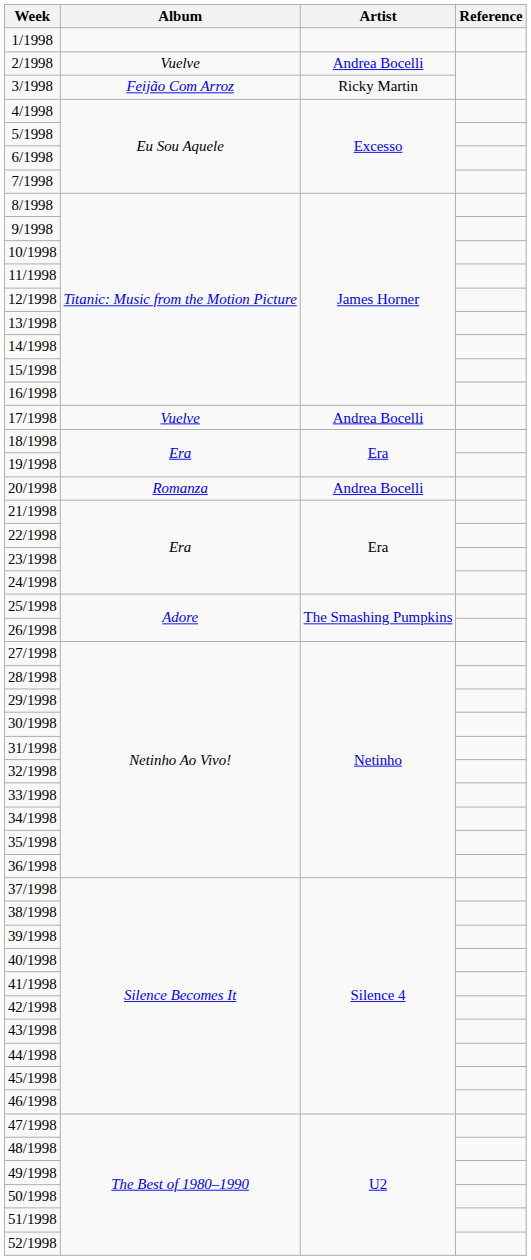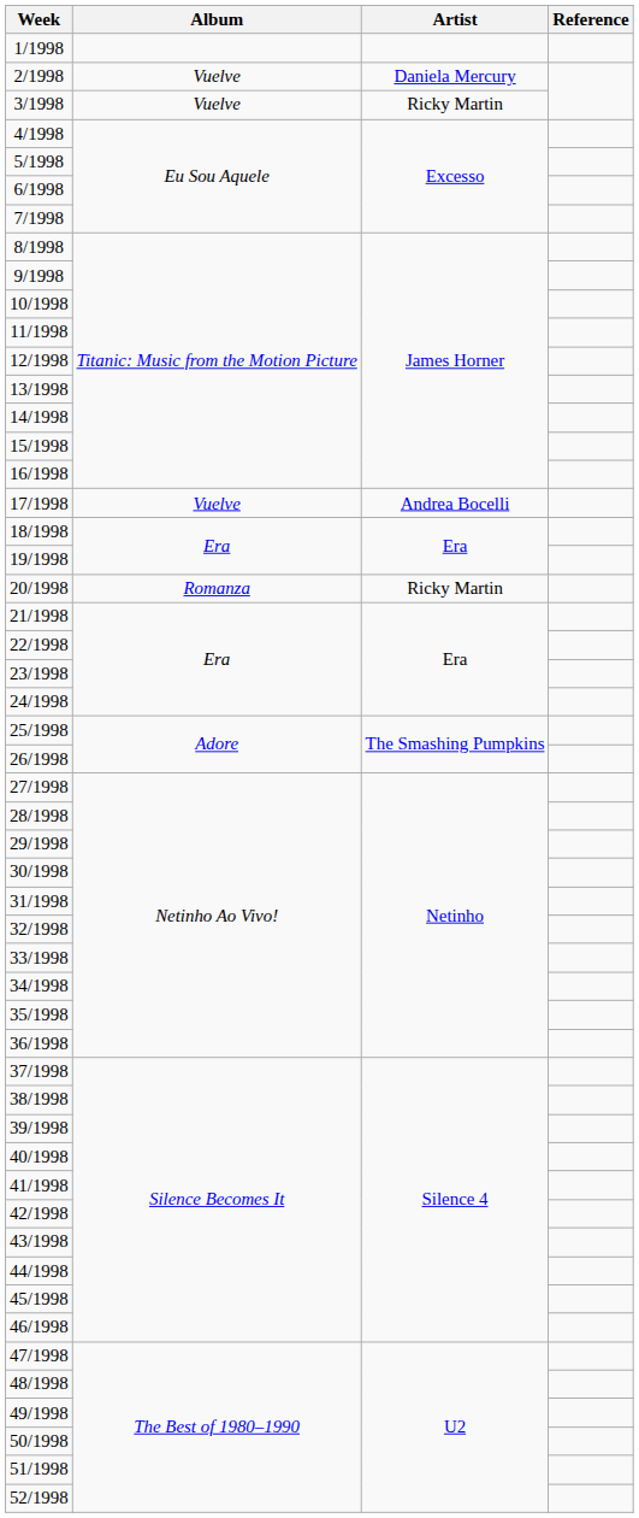 <table class="wikitable" style="text-align:center">
 <tr>
 <th>Week</th>
 <th>Album</th>
 <th>Artist</th>
 <th>Reference</th>
 </tr>
 <tr>
 <td>1/1998</td>
 <td></td>
 <td></td>
 <td></td>
 </tr>
 <tr>
 <td>2/1998</td>
 <td><em>Vuelve</em></td>
-<td><a href='#'>Andrea Bocelli</a></td>
+<td><a href='#'>Daniela Mercury</a></td>
 <td rowspan="2"></td>
 </tr>
 <tr>
 <td>3/1998</td>
-<td><em><a href='#'>Feijão Com Arroz</a></em></td>
+<td><em>Vuelve</em></td>
 <td>Ricky Martin</td>
 </tr>
 <tr>
 <td>4/1998</td>
 <td rowspan="4"><em>Eu Sou Aquele</em></td>
 <td rowspan="4"><a href='#'>Excesso</a></td>
 <td></td>
 </tr>
 <tr>
 <td>5/1998</td>
 <td></td>
 </tr>
 <tr>
 <td>6/1998</td>
 <td></td>
 </tr>
 <tr>
 <td>7/1998</td>
 <td></td>
 </tr>
 <tr>
 <td>8/1998</td>
 <td rowspan="9"><em><a href='#'>Titanic: Music from the Motion Picture</a></em></td>
 <td rowspan="9"><a href='#'>James Horner</a></td>
 <td></td>
 </tr>
 <tr>
 <td>9/1998</td>
 <td></td>
 </tr>
 <tr>
 <td>10/1998</td>
 <td></td>
 </tr>
 <tr>
 <td>11/1998</td>
 <td></td>
 </tr>
 <tr>
 <td>12/1998</td>
 <td></td>
 </tr>
 <tr>
 <td>13/1998</td>
 <td></td>
 </tr>
 <tr>
 <td>14/1998</td>
 <td></td>
 </tr>
 <tr>
 <td>15/1998</td>
 <td></td>
 </tr>
 <tr>
 <td>16/1998</td>
 <td></td>
 </tr>
 <tr>
 <td>17/1998</td>
 <td><em><a href='#'>Vuelve</a></em></td>
 <td><a href='#'>Andrea Bocelli</a></td>
 <td></td>
 </tr>
 <tr>
 <td>18/1998</td>
 <td rowspan="2"><a href='#'><em>Era</em></a></td>
 <td rowspan="2"><a href='#'>Era</a></td>
 <td></td>
 </tr>
 <tr>
 <td>19/1998</td>
 <td></td>
 </tr>
 <tr>
 <td>20/1998</td>
 <td><em><a href='#'>Romanza</a></em></td>
-<td><a href='#'>Andrea Bocelli</a></td>
+<td>Ricky Martin</td>
 <td></td>
 </tr>
 <tr>
 <td>21/1998</td>
 <td rowspan="4"><em>Era</em></td>
 <td rowspan="4">Era</td>
 <td></td>
 </tr>
 <tr>
 <td>22/1998</td>
 <td></td>
 </tr>
 <tr>
 <td>23/1998</td>
 <td></td>
 </tr>
 <tr>
 <td>24/1998</td>
 <td></td>
 </tr>
 <tr>
 <td>25/1998</td>
 <td rowspan="2"><em><a href='#'>Adore</a></em></td>
 <td rowspan="2"><a href='#'>The Smashing Pumpkins</a></td>
 <td></td>
 </tr>
 <tr>
 <td>26/1998</td>
 <td></td>
 </tr>
 <tr>
 <td>27/1998</td>
 <td rowspan="10"><em>Netinho Ao Vivo!</em></td>
 <td rowspan="10"><a href='#'>Netinho</a></td>
 <td></td>
 </tr>
 <tr>
 <td>28/1998</td>
 <td></td>
 </tr>
 <tr>
 <td>29/1998</td>
 <td></td>
 </tr>
 <tr>
 <td>30/1998</td>
 <td></td>
 </tr>
 <tr>
 <td>31/1998</td>
 <td></td>
 </tr>
 <tr>
 <td>32/1998</td>
 <td></td>
 </tr>
 <tr>
 <td>33/1998</td>
 <td></td>
 </tr>
 <tr>
 <td>34/1998</td>
 <td></td>
 </tr>
 <tr>
 <td>35/1998</td>
 <td></td>
 </tr>
 <tr>
 <td>36/1998</td>
 <td></td>
 </tr>
 <tr>
 <td>37/1998</td>
 <td rowspan="10"><em><a href='#'>Silence Becomes It</a></em></td>
 <td rowspan="10"><a href='#'>Silence 4</a></td>
 <td></td>
 </tr>
 <tr>
 <td>38/1998</td>
 <td></td>
 </tr>
 <tr>
 <td>39/1998</td>
 <td></td>
 </tr>
 <tr>
 <td>40/1998</td>
 <td></td>
 </tr>
 <tr>
 <td>41/1998</td>
 <td></td>
 </tr>
 <tr>
 <td>42/1998</td>
 <td></td>
 </tr>
 <tr>
 <td>43/1998</td>
 <td></td>
 </tr>
 <tr>
 <td>44/1998</td>
 <td></td>
 </tr>
 <tr>
 <td>45/1998</td>
 <td></td>
 </tr>
 <tr>
 <td>46/1998</td>
 <td></td>
 </tr>
 <tr>
 <td>47/1998</td>
 <td rowspan="6"><em><a href='#'>The Best of 1980–1990</a></em></td>
 <td rowspan="6"><a href='#'>U2</a></td>
 <td></td>
 </tr>
 <tr>
 <td>48/1998</td>
 <td></td>
 </tr>
 <tr>
 <td>49/1998</td>
 <td></td>
 </tr>
 <tr>
 <td>50/1998</td>
 <td></td>
 </tr>
 <tr>
 <td>51/1998</td>
 <td></td>
 </tr>
 <tr>
 <td>52/1998</td>
 <td></td>
 </tr>
 </table>
